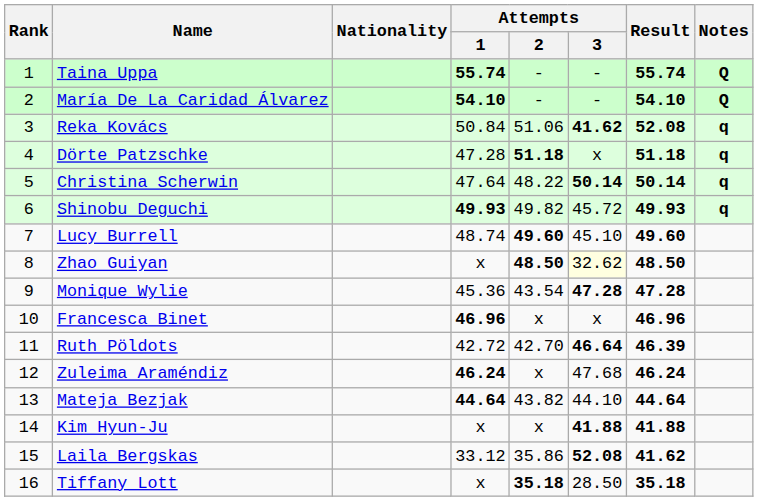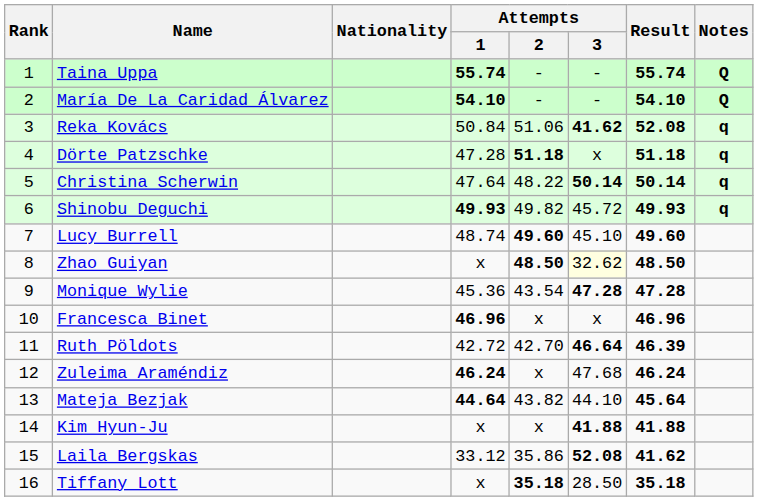 <table class="wikitable sortable" style="text-align:center">
 <tr>
 <th rowspan=2>Rank</th>
 <th rowspan=2>Name</th>
 <th rowspan=2>Nationality</th>
 <th colspan=3>Attempts</th>
 <th rowspan=2>Result</th>
 <th rowspan=2>Notes</th>
 </tr>
 <tr>
 <th>1</th>
 <th>2</th>
 <th>3</th>
 </tr>
 <tr bgcolor=ccffcc>
 <td>1</td>
 <td align=left><a href='#'>Taina Uppa</a></td>
 <td align=left></td>
 <td><strong>55.74</strong></td>
 <td>-</td>
 <td>-</td>
 <td><strong>55.74</strong></td>
 <td><strong>Q</strong></td>
 </tr>
 <tr bgcolor=ccffcc>
 <td>2</td>
 <td align=left><a href='#'>María De La Caridad Álvarez</a></td>
 <td align=left></td>
 <td><strong>54.10</strong></td>
 <td>-</td>
 <td>-</td>
 <td><strong>54.10</strong></td>
 <td><strong>Q</strong></td>
 </tr>
 <tr bgcolor=ddffdd>
 <td>3</td>
 <td align=left><a href='#'>Reka Kovács</a></td>
 <td align=left></td>
 <td>50.84</td>
 <td>51.06</td>
 <td><strong>41.62</strong></td>
 <td><strong>52.08</strong></td>
 <td><strong>q</strong></td>
 </tr>
 <tr bgcolor=ddffdd>
 <td>4</td>
 <td align=left><a href='#'>Dörte Patzschke</a></td>
 <td align=left></td>
 <td>47.28</td>
 <td><strong>51.18</strong></td>
 <td>x</td>
 <td><strong>51.18</strong></td>
 <td><strong>q</strong></td>
 </tr>
 <tr bgcolor=ddffdd>
 <td>5</td>
 <td align=left><a href='#'>Christina Scherwin</a></td>
 <td align=left></td>
 <td>47.64</td>
 <td>48.22</td>
 <td><strong>50.14</strong></td>
 <td><strong>50.14</strong></td>
 <td><strong>q</strong></td>
 </tr>
 <tr bgcolor=ddffdd>
 <td>6</td>
 <td align=left><a href='#'>Shinobu Deguchi</a></td>
 <td align=left></td>
 <td><strong>49.93</strong></td>
 <td>49.82</td>
 <td>45.72</td>
 <td><strong>49.93</strong></td>
 <td><strong>q</strong></td>
 </tr>
 <tr>
 <td>7</td>
 <td align=left><a href='#'>Lucy Burrell</a></td>
 <td align=left></td>
 <td>48.74</td>
 <td><strong>49.60</strong></td>
 <td>45.10</td>
 <td><strong>49.60</strong></td>
 <td></td>
 </tr>
 <tr>
 <td>8</td>
 <td align=left><a href='#'>Zhao Guiyan</a></td>
 <td align=left></td>
 <td>x</td>
 <td><strong>48.50</strong></td>
 <td style="background: lightyellow;">32.62</td>
 <td><strong>48.50</strong></td>
 <td></td>
 </tr>
 <tr>
 <td>9</td>
 <td align=left><a href='#'>Monique Wylie</a></td>
 <td align=left></td>
 <td>45.36</td>
 <td>43.54</td>
 <td><strong>47.28</strong></td>
 <td><strong>47.28</strong></td>
 <td></td>
 </tr>
 <tr>
 <td>10</td>
 <td align=left><a href='#'>Francesca Binet</a></td>
 <td align=left></td>
 <td><strong>46.96</strong></td>
 <td>x</td>
 <td>x</td>
 <td><strong>46.96</strong></td>
 <td></td>
 </tr>
 <tr>
 <td>11</td>
 <td align=left><a href='#'>Ruth Pöldots</a></td>
 <td align=left></td>
 <td>42.72</td>
 <td>42.70</td>
 <td><strong>46.64</strong></td>
 <td><strong>46.39</strong></td>
 <td></td>
 </tr>
 <tr>
 <td>12</td>
 <td align=left><a href='#'>Zuleima Araméndiz</a></td>
 <td align=left></td>
 <td><strong>46.24</strong></td>
 <td>x</td>
 <td>47.68</td>
 <td><strong>46.24</strong></td>
 <td></td>
 </tr>
 <tr>
 <td>13</td>
 <td align=left><a href='#'>Mateja Bezjak</a></td>
 <td align=left></td>
 <td><strong>44.64</strong></td>
 <td>43.82</td>
 <td>44.10</td>
-<td><strong>44.64</strong></td>
+<td><strong>45.64</strong></td>
 <td></td>
 </tr>
 <tr>
 <td>14</td>
 <td align=left><a href='#'>Kim Hyun-Ju</a></td>
 <td align=left></td>
 <td>x</td>
 <td>x</td>
 <td><strong>41.88</strong></td>
 <td><strong>41.88</strong></td>
 <td></td>
 </tr>
 <tr>
 <td>15</td>
 <td align=left><a href='#'>Laila Bergskas</a></td>
 <td align=left></td>
 <td>33.12</td>
 <td>35.86</td>
 <td><strong>52.08</strong></td>
 <td><strong>41.62</strong></td>
 <td></td>
 </tr>
 <tr>
 <td>16</td>
 <td align=left><a href='#'>Tiffany Lott</a></td>
 <td align=left></td>
 <td>x</td>
 <td><strong>35.18</strong></td>
 <td>28.50</td>
 <td><strong>35.18</strong></td>
 <td></td>
 </tr>
 </table>
